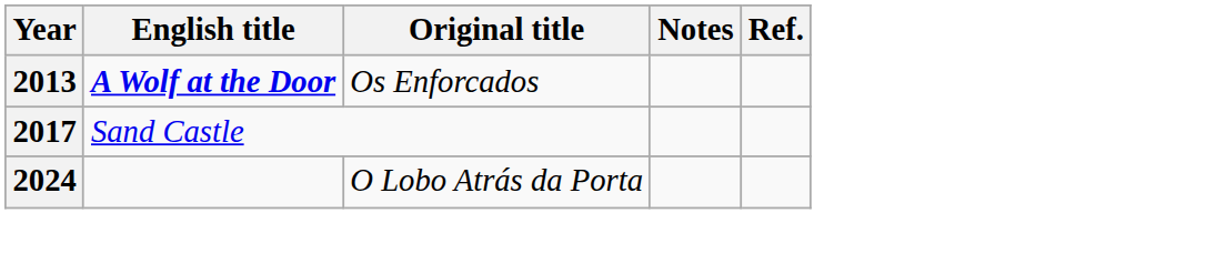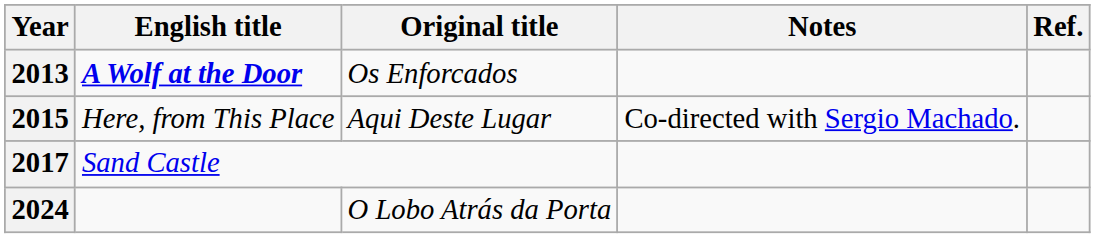 <table class="wikitable sortable plainrowheaders">
 <tr>
 <th scope="col">Year</th>
 <th scope="col">English title</th>
 <th scope="col">Original title</th>
 <th scope="col">Notes</th>
 <th scope="col" class="unsortable">Ref.</th>
 </tr>
 <tr>
 <th scope="row">2013</th>
 <td><strong><em><a href='#'>A Wolf at the Door</a></em></strong></td>
 <td><em>Os Enforcados</em></td>
 <td></td>
 <td align="center"></td>
 </tr>
 <tr>
+<th scope="row">2015</th>
+<td><em>Here, from This Place</em></td>
+<td><em>Aqui Deste Lugar</em></td>
+<td>Co-directed with <a href='#'>Sergio Machado</a>.</td>
+<td align="center"></td>
+</tr>
+<tr>
 <th scope="row">2017</th>
 <td colspan="2"><em><a href='#'>Sand Castle</a></em></td>
 <td></td>
 <td align="center"></td>
 </tr>
 <tr>
 <th scope="row">2024</th>
 <td></td>
 <td><em>O Lobo Atrás da Porta</em></td>
 <td></td>
 <td align="center"></td>
 </tr>
 </table>
